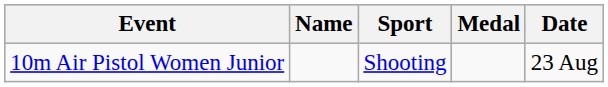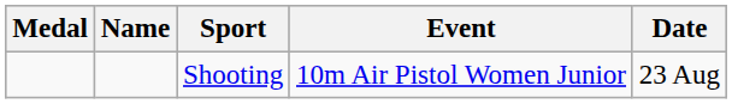 <table class="wikitable sortable" style="font-size:90%">
 <tr>
-<th>Event</th>
+<th>Medal</th>
 <th>Name</th>
 <th>Sport</th>
-<th>Medal</th>
+<th>Event</th>
 <th>Date</th>
 </tr>
 <tr>
-<td><a href='#'>10m Air Pistol Women Junior</a></td>
+<td></td>
 <td></td>
 <td><a href='#'>Shooting</a></td>
-<td></td>
+<td><a href='#'>10m Air Pistol Women Junior</a></td>
 <td>23 Aug</td>
 </tr>
 </table>
